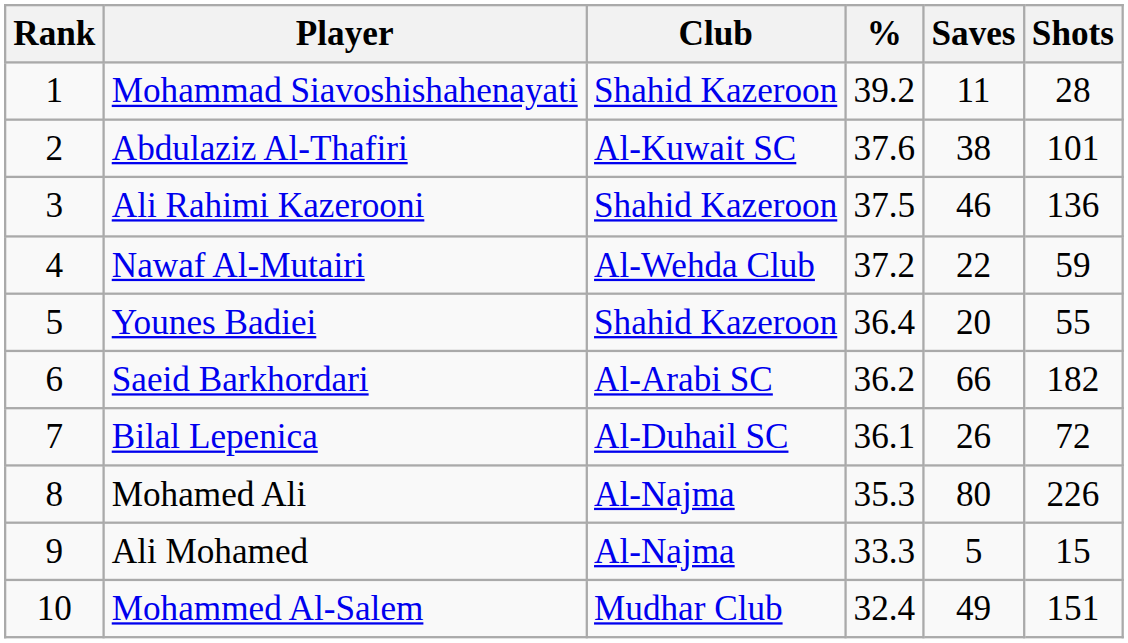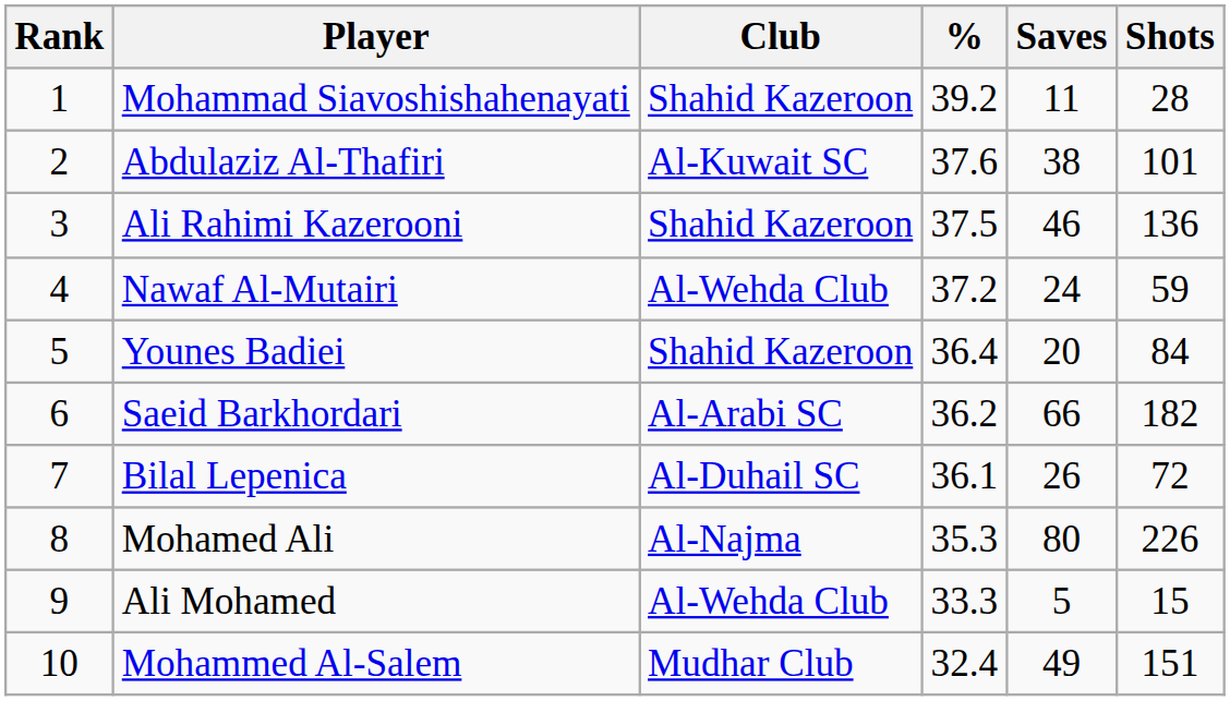 <table class="wikitable sortable" style="text-align: center; font-size: 96%;">
 <tr>
 <th>Rank</th>
 <th>Player</th>
 <th>Club</th>
 <th>%</th>
 <th>Saves</th>
 <th>Shots</th>
 </tr>
 <tr>
 <td>1</td>
 <td align="left"><a href='#'>Mohammad Siavoshishahenayati</a></td>
 <td align="left"> <a href='#'>Shahid Kazeroon</a></td>
 <td>39.2</td>
 <td>11</td>
 <td>28</td>
 </tr>
 <tr>
 <td>2</td>
 <td align="left"><a href='#'>Abdulaziz Al-Thafiri</a></td>
 <td align="left"> <a href='#'>Al-Kuwait SC</a></td>
 <td>37.6</td>
 <td>38</td>
 <td>101</td>
 </tr>
 <tr>
 <td>3</td>
 <td align="left"><a href='#'>Ali Rahimi Kazerooni</a></td>
 <td align="left"> <a href='#'>Shahid Kazeroon</a></td>
 <td>37.5</td>
 <td>46</td>
 <td>136</td>
 </tr>
 <tr>
 <td>4</td>
 <td align="left"><a href='#'>Nawaf Al-Mutairi</a></td>
 <td align="left"> <a href='#'>Al-Wehda Club</a></td>
 <td>37.2</td>
-<td>22</td>
+<td>24</td>
 <td>59</td>
 </tr>
 <tr>
 <td>5</td>
 <td align="left"><a href='#'>Younes Badiei</a></td>
 <td align="left"> <a href='#'>Shahid Kazeroon</a></td>
 <td>36.4</td>
 <td>20</td>
-<td>55</td>
+<td>84</td>
 </tr>
 <tr>
 <td>6</td>
 <td align="left"><a href='#'>Saeid Barkhordari</a></td>
 <td align="left"> <a href='#'>Al-Arabi SC</a></td>
 <td>36.2</td>
 <td>66</td>
 <td>182</td>
 </tr>
 <tr>
 <td>7</td>
 <td align="left"><a href='#'>Bilal Lepenica</a></td>
 <td align="left"> <a href='#'>Al-Duhail SC</a></td>
 <td>36.1</td>
 <td>26</td>
 <td>72</td>
 </tr>
 <tr>
 <td>8</td>
 <td align="left">Mohamed Ali</td>
 <td align="left"> <a href='#'>Al-Najma</a></td>
 <td>35.3</td>
 <td>80</td>
 <td>226</td>
 </tr>
 <tr>
 <td>9</td>
 <td align="left">Ali Mohamed</td>
-<td align="left"> <a href='#'>Al-Najma</a></td>
+<td align="left"> <a href='#'>Al-Wehda Club</a></td>
 <td>33.3</td>
 <td>5</td>
 <td>15</td>
 </tr>
 <tr>
 <td>10</td>
 <td align="left"><a href='#'>Mohammed Al-Salem</a></td>
 <td align="left"> <a href='#'>Mudhar Club</a></td>
 <td>32.4</td>
 <td>49</td>
 <td>151</td>
 </tr>
 </table>
